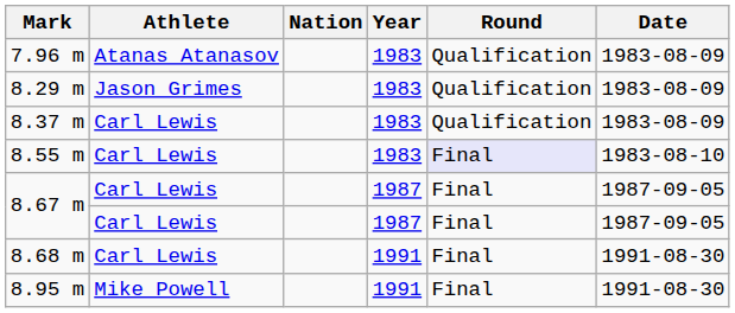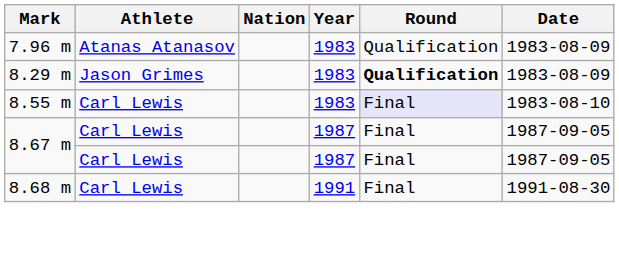 <table class="wikitable sortable">
 <tr>
 <th>Mark</th>
 <th>Athlete</th>
 <th>Nation</th>
 <th>Year</th>
 <th>Round</th>
 <th>Date</th>
 </tr>
 <tr>
 <td>7.96 m</td>
 <td><a href='#'>Atanas Atanasov</a></td>
 <td></td>
 <td><a href='#'>1983</a></td>
 <td>Qualification</td>
 <td>1983-08-09</td>
 </tr>
 <tr>
 <td>8.29 m</td>
 <td align="left"><a href='#'>Jason Grimes</a></td>
 <td align="left"></td>
 <td><a href='#'>1983</a></td>
-<td>Qualification</td>
-<td>1983-08-09</td>
-</tr>
-<tr>
-<td>8.37 m</td>
-<td><a href='#'>Carl Lewis</a></td>
-<td></td>
-<td><a href='#'>1983</a></td>
-<td>Qualification</td>
+<td><strong>Qualification</strong></td>
 <td>1983-08-09</td>
 </tr>
 <tr>
 <td>8.55 m</td>
 <td><a href='#'>Carl Lewis</a></td>
 <td></td>
 <td><a href='#'>1983</a></td>
 <td style="background: lavender;">Final</td>
 <td>1983-08-10</td>
 </tr>
 <tr>
 <td rowspan="2">8.67 m</td>
 <td><a href='#'>Carl Lewis</a></td>
 <td></td>
 <td><a href='#'>1987</a></td>
 <td>Final</td>
 <td>1987-09-05</td>
 </tr>
 <tr>
 <td><a href='#'>Carl Lewis</a></td>
 <td></td>
 <td><a href='#'>1987</a></td>
 <td>Final</td>
 <td>1987-09-05</td>
 </tr>
 <tr>
 <td>8.68 m</td>
 <td><a href='#'>Carl Lewis</a></td>
 <td></td>
 <td><a href='#'>1991</a></td>
 <td>Final</td>
 <td>1991-08-30</td>
 </tr>
-<tr>
-<td>8.95 m</td>
-<td><a href='#'>Mike Powell</a></td>
-<td></td>
-<td><a href='#'>1991</a></td>
-<td>Final</td>
-<td>1991-08-30</td>
-</tr>
 </table>
